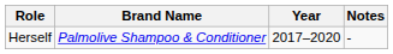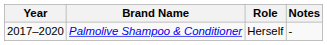 <table class="wikitable sortable">
 <tr>
+<th>Year</th>
+<th>Brand Name</th>
 <th>Role</th>
-<th>Brand Name</th>
-<th>Year</th>
 <th>Notes</th>
 </tr>
 <tr>
+<td>2017–2020</td>
+<td><em><a href='#'>Palmolive Shampoo & Conditioner</a></em></td>
 <td>Herself</td>
-<td><em><a href='#'>Palmolive Shampoo & Conditioner</a></em></td>
-<td>2017–2020</td>
 <td>-</td>
 </tr>
 </table>
